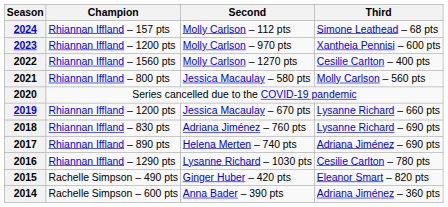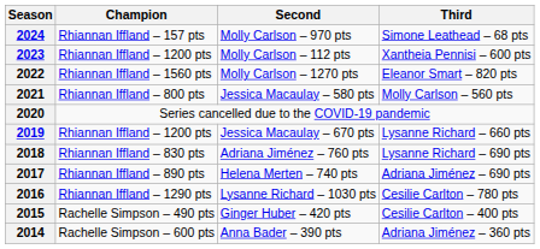 <table class="wikitable">
 <tr>
 <th>Season</th>
 <th>Champion</th>
 <th>Second</th>
 <th>Third</th>
 </tr>
 <tr>
 <th><a href='#'>2024</a></th>
 <td> <a href='#'>Rhiannan Iffland</a> – 157 pts</td>
-<td> <a href='#'>Molly Carlson</a> – 112 pts</td>
+<td> <a href='#'>Molly Carlson</a> – 970 pts</td>
 <td> <a href='#'>Simone Leathead</a> – 68 pts</td>
 </tr>
 <tr>
 <th><a href='#'>2023</a></th>
 <td> <a href='#'>Rhiannan Iffland</a> – 1200 pts</td>
-<td> <a href='#'>Molly Carlson</a> – 970 pts</td>
+<td> <a href='#'>Molly Carlson</a> – 112 pts</td>
 <td> <a href='#'>Xantheia Pennisi</a> – 600 pts</td>
 </tr>
 <tr>
 <th>2022</th>
 <td> <a href='#'>Rhiannan Iffland</a> – 1560 pts</td>
 <td> <a href='#'>Molly Carlson</a> – 1270 pts</td>
-<td> <a href='#'>Cesilie Carlton</a> – 400 pts</td>
+<td> <a href='#'>Eleanor Smart</a> – 820 pts</td>
 </tr>
 <tr>
 <th 2021 Red Bull Cliff Diving World Series>2021</th>
 <td> <a href='#'>Rhiannan Iffland</a> – 800 pts</td>
 <td> <a href='#'>Jessica Macaulay</a> – 580 pts</td>
 <td> <a href='#'>Molly Carlson</a> – 560 pts</td>
 </tr>
 <tr>
 <th>2020</th>
 <td align=center colspan=3>Series cancelled due to the <a href='#'>COVID-19 pandemic</a></td>
 </tr>
 <tr>
 <th><a href='#'>2019</a></th>
 <td> <a href='#'>Rhiannan Iffland</a> – 1200 pts</td>
 <td> <a href='#'>Jessica Macaulay</a> – 670 pts</td>
 <td> <a href='#'>Lysanne Richard</a> – 660 pts</td>
 </tr>
 <tr>
 <th>2018</th>
 <td> <a href='#'>Rhiannan Iffland</a> – 830 pts</td>
 <td> <a href='#'>Adriana Jiménez</a> – 760 pts</td>
 <td> <a href='#'>Lysanne Richard</a> – 690 pts</td>
 </tr>
 <tr>
 <th>2017</th>
 <td> <a href='#'>Rhiannan Iffland</a> – 890 pts</td>
 <td> <a href='#'>Helena Merten</a> – 740 pts</td>
 <td> <a href='#'>Adriana Jiménez</a> – 690 pts</td>
 </tr>
 <tr>
 <th>2016</th>
 <td> <a href='#'>Rhiannan Iffland</a> – 1290 pts</td>
 <td> <a href='#'>Lysanne Richard</a> – 1030 pts</td>
 <td> <a href='#'>Cesilie Carlton</a> – 780 pts</td>
 </tr>
 <tr>
 <th>2015</th>
 <td> Rachelle Simpson – 490 pts</td>
 <td> <a href='#'>Ginger Huber</a> – 420 pts</td>
-<td> <a href='#'>Eleanor Smart</a> – 820 pts</td>
+<td> <a href='#'>Cesilie Carlton</a> – 400 pts</td>
 </tr>
 <tr>
 <th>2014</th>
 <td> Rachelle Simpson – 600 pts</td>
 <td> <a href='#'>Anna Bader</a> – 390 pts</td>
 <td> <a href='#'>Adriana Jiménez</a> – 360 pts</td>
 </tr>
 </table>
